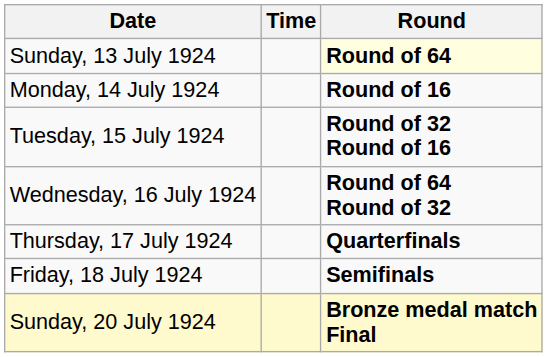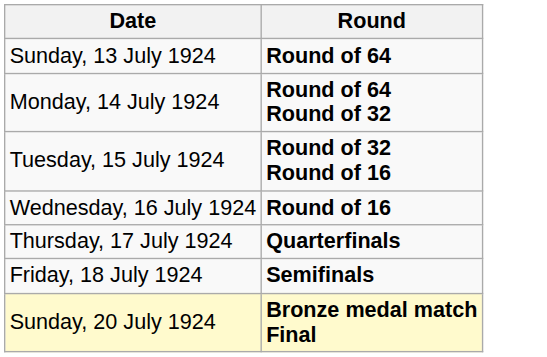 <table class="wikitable">
 <tr>
 <th>Date</th>
-<th>Time</th>
 <th>Round</th>
 </tr>
 <tr>
 <td>Sunday, 13 July 1924</td>
-<td></td>
-<td style="background: lightyellow;"><strong>Round of 64</strong></td>
+<td><strong>Round of 64</strong></td>
 </tr>
 <tr>
 <td>Monday, 14 July 1924</td>
-<td></td>
-<td><strong>Round of 16</strong></td>
+<td><strong>Round of 64</strong><br><strong>Round of 32</strong></td>
 </tr>
 <tr>
 <td>Tuesday, 15 July 1924</td>
-<td></td>
 <td><strong>Round of 32</strong><br><strong>Round of 16</strong></td>
 </tr>
 <tr>
 <td>Wednesday, 16 July 1924</td>
-<td></td>
-<td><strong>Round of 64</strong><br><strong>Round of 32</strong></td>
+<td><strong>Round of 16</strong></td>
 </tr>
 <tr>
 <td>Thursday, 17 July 1924</td>
-<td></td>
 <td><strong>Quarterfinals</strong></td>
 </tr>
 <tr>
 <td>Friday, 18 July 1924</td>
-<td></td>
 <td><strong>Semifinals</strong></td>
 </tr>
 <tr style=background:lemonchiffon>
 <td>Sunday, 20 July 1924</td>
-<td></td>
 <td><strong>Bronze medal match</strong><br><strong>Final</strong></td>
 </tr>
 </table>
